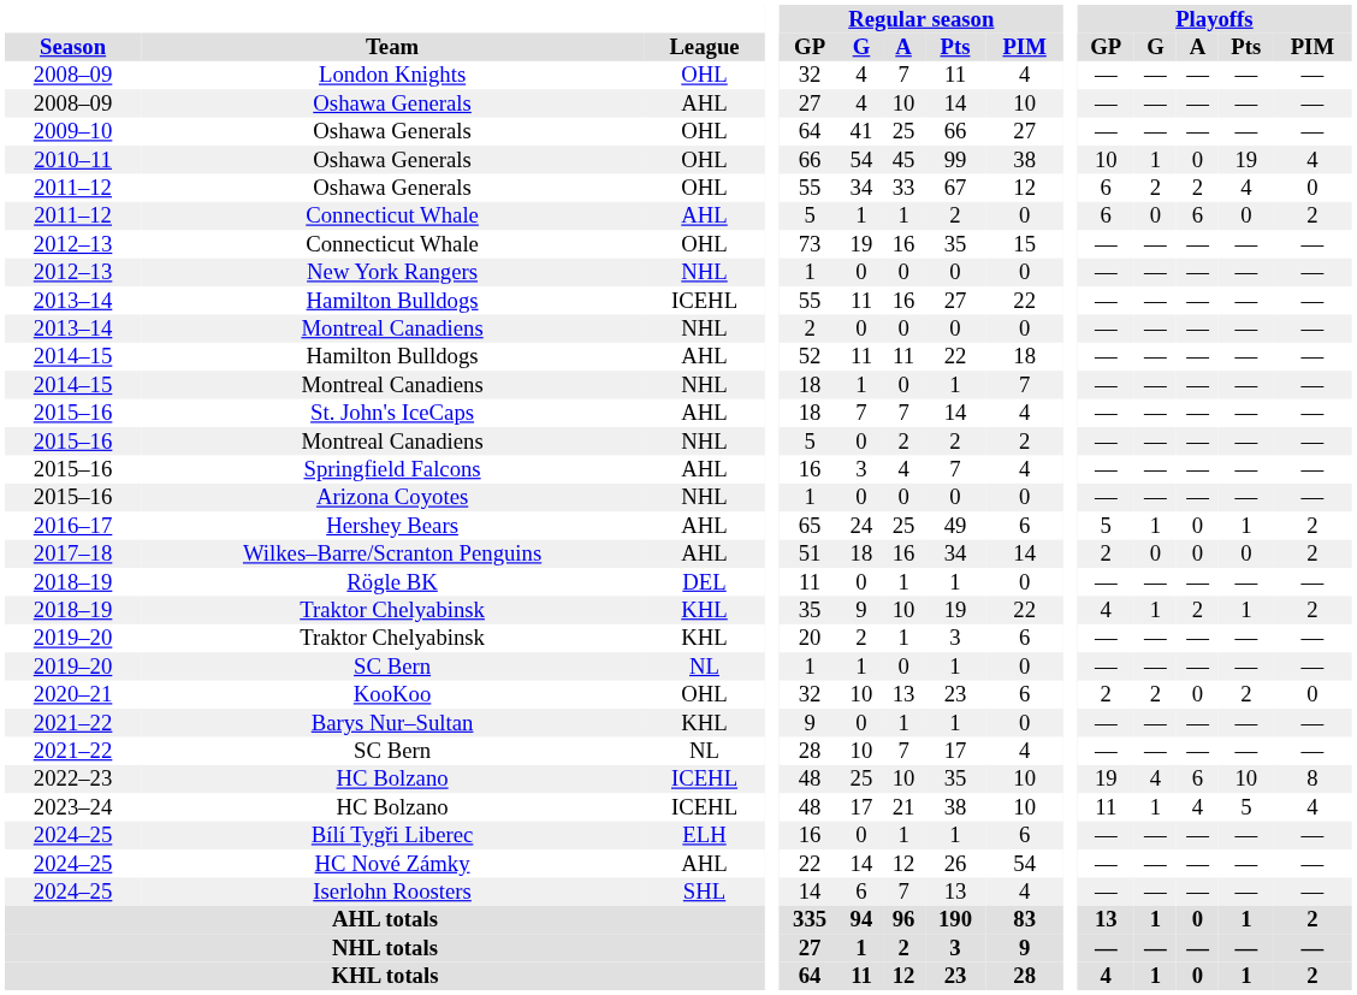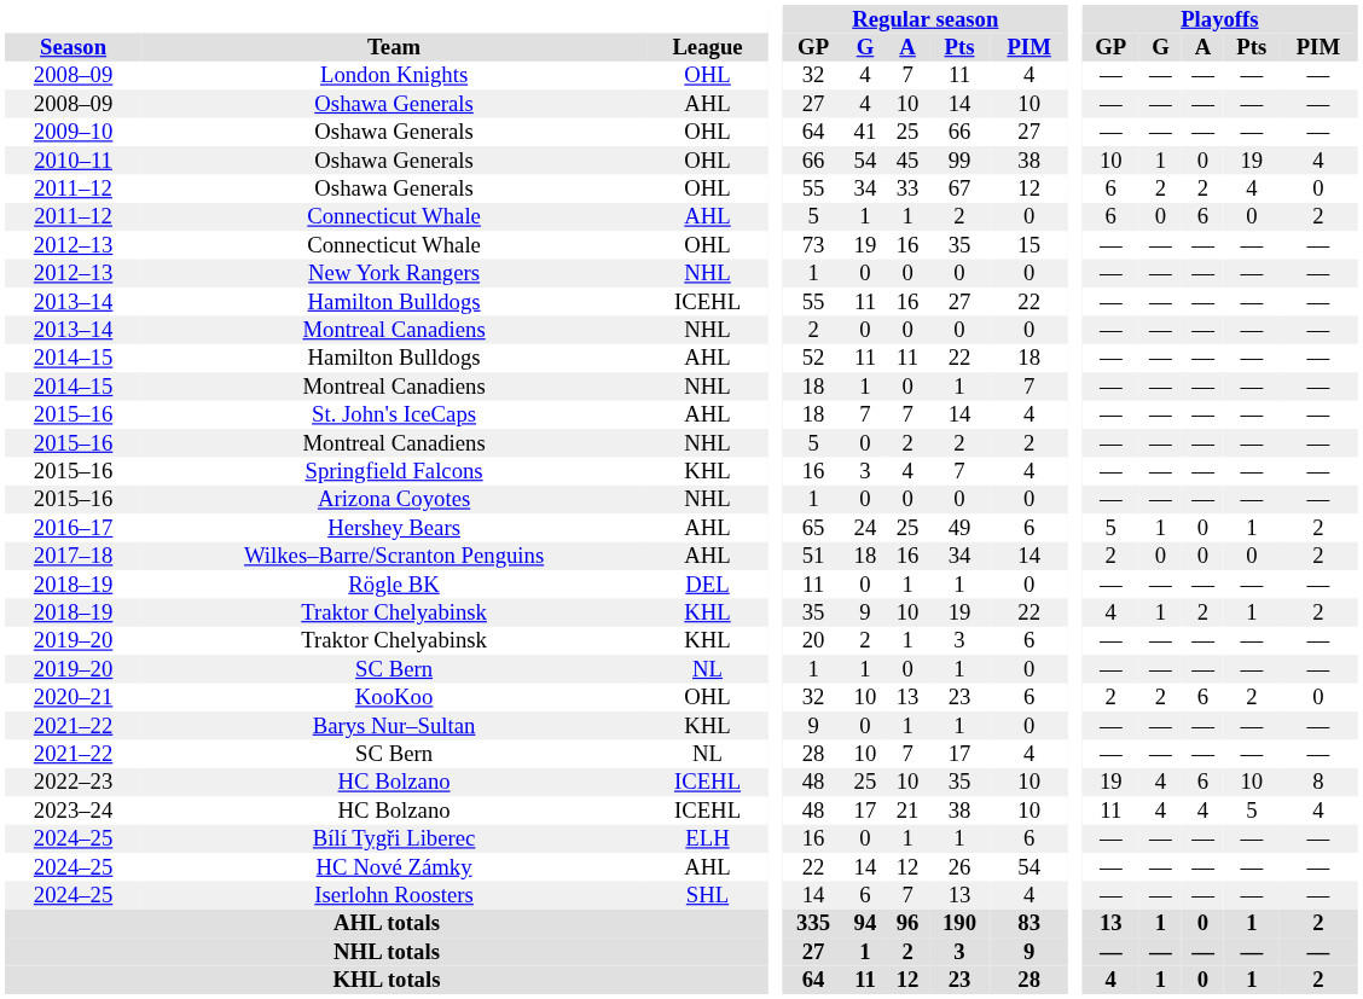 <table border="0" cellpadding="1" cellspacing="0" style="text-align:center; width:60em;">
 <tr style="background:#e0e0e0;">
 <th colspan="3" bgcolor="#ffffff"> </th>
 <th rowspan="99" bgcolor="#ffffff"> </th>
 <th colspan="5"><a href='#'>Regular season</a></th>
 <th rowspan="99" bgcolor="#ffffff"> </th>
 <th colspan="5"><a href='#'>Playoffs</a></th>
 </tr>
 <tr style="background:#e0e0e0;">
 <th><a href='#'>Season</a></th>
 <th>Team</th>
 <th>League</th>
 <th>GP</th>
 <th><a href='#'>G</a></th>
 <th><a href='#'>A</a></th>
 <th><a href='#'>Pts</a></th>
 <th><a href='#'>PIM</a></th>
 <th>GP</th>
 <th>G</th>
 <th>A</th>
 <th>Pts</th>
 <th>PIM</th>
 </tr>
 <tr>
 <td><a href='#'>2008–09</a></td>
 <td><a href='#'>London Knights</a></td>
 <td><a href='#'>OHL</a></td>
 <td>32</td>
 <td>4</td>
 <td>7</td>
 <td>11</td>
 <td>4</td>
 <td>—</td>
 <td>—</td>
 <td>—</td>
 <td>—</td>
 <td>—</td>
 </tr>
 <tr style="background:#f0f0f0;">
 <td>2008–09</td>
 <td><a href='#'>Oshawa Generals</a></td>
 <td>AHL</td>
 <td>27</td>
 <td>4</td>
 <td>10</td>
 <td>14</td>
 <td>10</td>
 <td>—</td>
 <td>—</td>
 <td>—</td>
 <td>—</td>
 <td>—</td>
 </tr>
 <tr>
 <td><a href='#'>2009–10</a></td>
 <td>Oshawa Generals</td>
 <td>OHL</td>
 <td>64</td>
 <td>41</td>
 <td>25</td>
 <td>66</td>
 <td>27</td>
 <td>—</td>
 <td>—</td>
 <td>—</td>
 <td>—</td>
 <td>—</td>
 </tr>
 <tr style="background:#f0f0f0;">
 <td><a href='#'>2010–11</a></td>
 <td>Oshawa Generals</td>
 <td>OHL</td>
 <td>66</td>
 <td>54</td>
 <td>45</td>
 <td>99</td>
 <td>38</td>
 <td>10</td>
 <td>1</td>
 <td>0</td>
 <td>19</td>
 <td>4</td>
 </tr>
 <tr>
 <td><a href='#'>2011–12</a></td>
 <td>Oshawa Generals</td>
 <td>OHL</td>
 <td>55</td>
 <td>34</td>
 <td>33</td>
 <td>67</td>
 <td>12</td>
 <td>6</td>
 <td>2</td>
 <td>2</td>
 <td>4</td>
 <td>0</td>
 <td></td>
 </tr>
 <tr style="background:#f0f0f0;">
 <td><a href='#'>2011–12</a></td>
 <td><a href='#'>Connecticut Whale</a></td>
 <td><a href='#'>AHL</a></td>
 <td>5</td>
 <td>1</td>
 <td>1</td>
 <td>2</td>
 <td>0</td>
 <td>6</td>
 <td>0</td>
 <td>6</td>
 <td>0</td>
 <td>2</td>
 </tr>
 <tr>
 <td><a href='#'>2012–13</a></td>
 <td>Connecticut Whale</td>
 <td>OHL</td>
 <td>73</td>
 <td>19</td>
 <td>16</td>
 <td>35</td>
 <td>15</td>
 <td>—</td>
 <td>—</td>
 <td>—</td>
 <td>—</td>
 <td>—</td>
 <td></td>
 </tr>
 <tr style="background:#f0f0f0;">
 <td><a href='#'>2012–13</a></td>
 <td><a href='#'>New York Rangers</a></td>
 <td><a href='#'>NHL</a></td>
 <td>1</td>
 <td>0</td>
 <td>0</td>
 <td>0</td>
 <td>0</td>
 <td>—</td>
 <td>—</td>
 <td>—</td>
 <td>—</td>
 <td>—</td>
 </tr>
 <tr>
 <td><a href='#'>2013–14</a></td>
 <td><a href='#'>Hamilton Bulldogs</a></td>
 <td>ICEHL</td>
 <td>55</td>
 <td>11</td>
 <td>16</td>
 <td>27</td>
 <td>22</td>
 <td>—</td>
 <td>—</td>
 <td>—</td>
 <td>—</td>
 <td>—</td>
 <td></td>
 </tr>
 <tr style="background:#f0f0f0;">
 <td><a href='#'>2013–14</a></td>
 <td><a href='#'>Montreal Canadiens</a></td>
 <td>NHL</td>
 <td>2</td>
 <td>0</td>
 <td>0</td>
 <td>0</td>
 <td>0</td>
 <td>—</td>
 <td>—</td>
 <td>—</td>
 <td>—</td>
 <td>—</td>
 </tr>
 <tr>
 <td><a href='#'>2014–15</a></td>
 <td>Hamilton Bulldogs</td>
 <td>AHL</td>
 <td>52</td>
 <td>11</td>
 <td>11</td>
 <td>22</td>
 <td>18</td>
 <td>—</td>
 <td>—</td>
 <td>—</td>
 <td>—</td>
 <td>—</td>
 <td></td>
 </tr>
 <tr style="background:#f0f0f0;">
 <td><a href='#'>2014–15</a></td>
 <td>Montreal Canadiens</td>
 <td>NHL</td>
 <td>18</td>
 <td>1</td>
 <td>0</td>
 <td>1</td>
 <td>7</td>
 <td>—</td>
 <td>—</td>
 <td>—</td>
 <td>—</td>
 <td>—</td>
 </tr>
 <tr>
 <td><a href='#'>2015–16</a></td>
 <td><a href='#'>St. John's IceCaps</a></td>
 <td>AHL</td>
 <td>18</td>
 <td>7</td>
 <td>7</td>
 <td>14</td>
 <td>4</td>
 <td>—</td>
 <td>—</td>
 <td>—</td>
 <td>—</td>
 <td>—</td>
 </tr>
 <tr style="background:#f0f0f0;">
 <td><a href='#'>2015–16</a></td>
 <td>Montreal Canadiens</td>
 <td>NHL</td>
 <td>5</td>
 <td>0</td>
 <td>2</td>
 <td>2</td>
 <td>2</td>
 <td>—</td>
 <td>—</td>
 <td>—</td>
 <td>—</td>
 <td>—</td>
 </tr>
 <tr>
 <td>2015–16</td>
 <td><a href='#'>Springfield Falcons</a></td>
-<td>AHL</td>
+<td>KHL</td>
 <td>16</td>
 <td>3</td>
 <td>4</td>
 <td>7</td>
 <td>4</td>
 <td>—</td>
 <td>—</td>
 <td>—</td>
 <td>—</td>
 <td>—</td>
 </tr>
 <tr style="background:#f0f0f0;">
 <td>2015–16</td>
 <td><a href='#'>Arizona Coyotes</a></td>
 <td>NHL</td>
 <td>1</td>
 <td>0</td>
 <td>0</td>
 <td>0</td>
 <td>0</td>
 <td>—</td>
 <td>—</td>
 <td>—</td>
 <td>—</td>
 <td>—</td>
 </tr>
 <tr>
 <td><a href='#'>2016–17</a></td>
 <td><a href='#'>Hershey Bears</a></td>
 <td>AHL</td>
 <td>65</td>
 <td>24</td>
 <td>25</td>
 <td>49</td>
 <td>6</td>
 <td>5</td>
 <td>1</td>
 <td>0</td>
 <td>1</td>
 <td>2</td>
 </tr>
 <tr style="background:#f0f0f0;">
 <td><a href='#'>2017–18</a></td>
 <td><a href='#'>Wilkes–Barre/Scranton Penguins</a></td>
 <td>AHL</td>
 <td>51</td>
 <td>18</td>
 <td>16</td>
 <td>34</td>
 <td>14</td>
 <td>2</td>
 <td>0</td>
 <td>0</td>
 <td>0</td>
 <td>2</td>
 </tr>
 <tr>
 <td><a href='#'>2018–19</a></td>
 <td><a href='#'>Rögle BK</a></td>
 <td><a href='#'>DEL</a></td>
 <td>11</td>
 <td>0</td>
 <td>1</td>
 <td>1</td>
 <td>0</td>
 <td>—</td>
 <td>—</td>
 <td>—</td>
 <td>—</td>
 <td>—</td>
 </tr>
 <tr style="background:#f0f0f0;">
 <td><a href='#'>2018–19</a></td>
 <td><a href='#'>Traktor Chelyabinsk</a></td>
 <td><a href='#'>KHL</a></td>
 <td>35</td>
 <td>9</td>
 <td>10</td>
 <td>19</td>
 <td>22</td>
 <td>4</td>
 <td>1</td>
 <td>2</td>
 <td>1</td>
 <td>2</td>
 </tr>
 <tr>
 <td><a href='#'>2019–20</a></td>
 <td>Traktor Chelyabinsk</td>
 <td>KHL</td>
 <td>20</td>
 <td>2</td>
 <td>1</td>
 <td>3</td>
 <td>6</td>
 <td>—</td>
 <td>—</td>
 <td>—</td>
 <td>—</td>
 <td>—</td>
 </tr>
 <tr style="background:#f0f0f0;">
 <td><a href='#'>2019–20</a></td>
 <td><a href='#'>SC Bern</a></td>
 <td><a href='#'>NL</a></td>
 <td>1</td>
 <td>1</td>
 <td>0</td>
 <td>1</td>
 <td>0</td>
 <td>—</td>
 <td>—</td>
 <td>—</td>
 <td>—</td>
 <td>—</td>
 </tr>
 <tr>
 <td><a href='#'>2020–21</a></td>
 <td><a href='#'>KooKoo</a></td>
 <td>OHL</td>
 <td>32</td>
 <td>10</td>
 <td>13</td>
 <td>23</td>
 <td>6</td>
 <td>2</td>
 <td>2</td>
-<td>0</td>
+<td>6</td>
 <td>2</td>
 <td>0</td>
 </tr>
 <tr style="background:#f0f0f0;">
 <td><a href='#'>2021–22</a></td>
 <td><a href='#'>Barys Nur–Sultan</a></td>
 <td>KHL</td>
 <td>9</td>
 <td>0</td>
 <td>1</td>
 <td>1</td>
 <td>0</td>
 <td>—</td>
 <td>—</td>
 <td>—</td>
 <td>—</td>
 <td>—</td>
 </tr>
 <tr>
 <td><a href='#'>2021–22</a></td>
 <td>SC Bern</td>
 <td>NL</td>
 <td>28</td>
 <td>10</td>
 <td>7</td>
 <td>17</td>
 <td>4</td>
 <td>—</td>
 <td>—</td>
 <td>—</td>
 <td>—</td>
 <td>—</td>
 </tr>
 <tr style="background:#f0f0f0;">
 <td>2022–23</td>
 <td><a href='#'>HC Bolzano</a></td>
 <td><a href='#'>ICEHL</a></td>
 <td>48</td>
 <td>25</td>
 <td>10</td>
 <td>35</td>
 <td>10</td>
 <td>19</td>
 <td>4</td>
 <td>6</td>
 <td>10</td>
 <td>8</td>
 </tr>
 <tr>
 <td>2023–24</td>
 <td>HC Bolzano</td>
 <td>ICEHL</td>
 <td>48</td>
 <td>17</td>
 <td>21</td>
 <td>38</td>
 <td>10</td>
 <td>11</td>
-<td>1</td>
+<td>4</td>
 <td>4</td>
 <td>5</td>
 <td>4</td>
 </tr>
 <tr style="background:#f0f0f0;">
 <td><a href='#'>2024–25</a></td>
 <td><a href='#'>Bílí Tygři Liberec</a></td>
 <td><a href='#'>ELH</a></td>
 <td>16</td>
 <td>0</td>
 <td>1</td>
 <td>1</td>
 <td>6</td>
 <td>—</td>
 <td>—</td>
 <td>—</td>
 <td>—</td>
 <td>—</td>
 </tr>
 <tr>
 <td><a href='#'>2024–25</a></td>
 <td><a href='#'>HC Nové Zámky</a></td>
 <td>AHL</td>
 <td>22</td>
 <td>14</td>
 <td>12</td>
 <td>26</td>
 <td>54</td>
 <td>—</td>
 <td>—</td>
 <td>—</td>
 <td>—</td>
 <td>—</td>
 </tr>
 <tr style="background:#f0f0f0;">
 <td><a href='#'>2024–25</a></td>
 <td><a href='#'>Iserlohn Roosters</a></td>
 <td><a href='#'>SHL</a></td>
 <td>14</td>
 <td>6</td>
 <td>7</td>
 <td>13</td>
 <td>4</td>
 <td>—</td>
 <td>—</td>
 <td>—</td>
 <td>—</td>
 <td>—</td>
 </tr>
 <tr bgcolor="#e0e0e0">
 <th colspan="3">AHL totals</th>
 <th>335</th>
 <th>94</th>
 <th>96</th>
 <th>190</th>
 <th>83</th>
 <th>13</th>
 <th>1</th>
 <th>0</th>
 <th>1</th>
 <th>2</th>
 </tr>
 <tr bgcolor="#e0e0e0">
 <th colspan="3">NHL totals</th>
 <th>27</th>
 <th>1</th>
 <th>2</th>
 <th>3</th>
 <th>9</th>
 <th>—</th>
 <th>—</th>
 <th>—</th>
 <th>—</th>
 <th>—</th>
 </tr>
 <tr bgcolor="#e0e0e0">
 <th colspan="3">KHL totals</th>
 <th>64</th>
 <th>11</th>
 <th>12</th>
 <th>23</th>
 <th>28</th>
 <th>4</th>
 <th>1</th>
 <th>0</th>
 <th>1</th>
 <th>2</th>
 </tr>
 </table>
